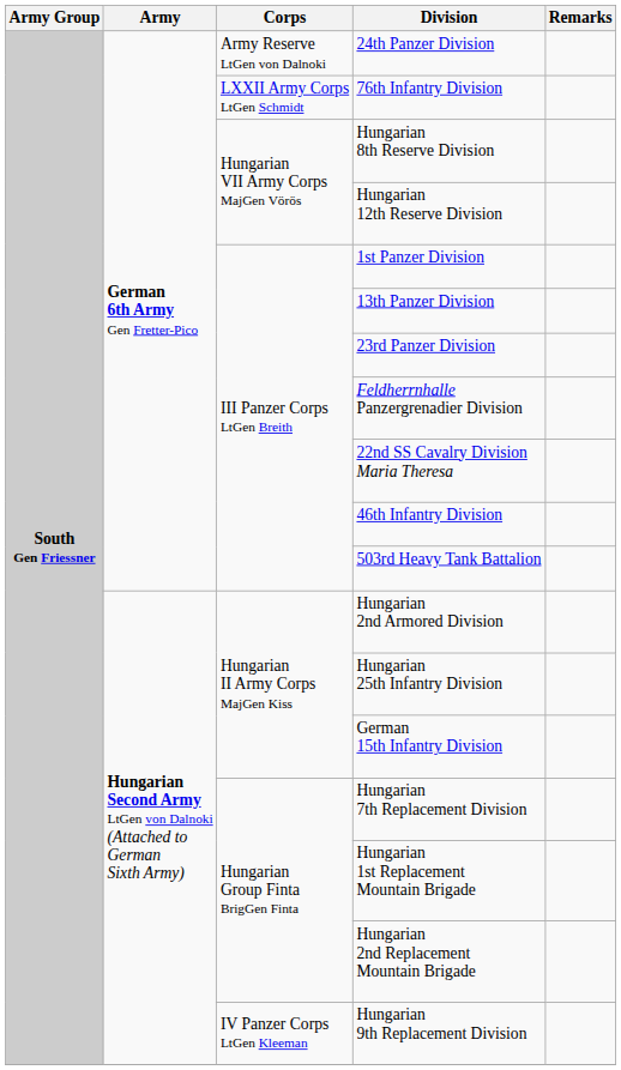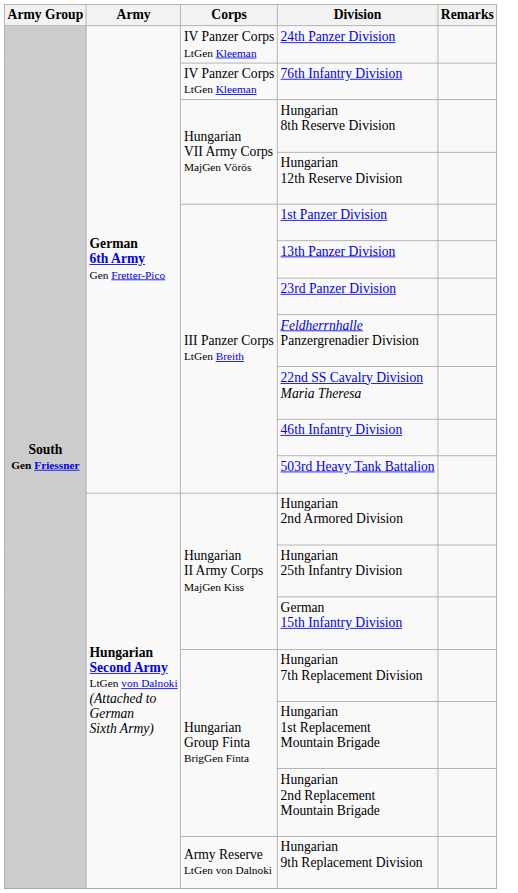 <table Class="wikitable">
 <tr>
 <th>Army Group</th>
 <th>Army</th>
 <th>Corps</th>
 <th>Division</th>
 <th>Remarks</th>
 </tr>
 <tr>
 <th ROWSPAN=18 style="background:#ccc;" style="border-bottom:1px solid gray;">South<br><small>Gen <a href='#'>Friessner</a></small></th>
 <td ROWSPAN=11><strong>German</strong><br><strong><a href='#'>6th Army</a></strong><br><small>Gen <a href='#'>Fretter-Pico</a></small></td>
-<td ROWSPAN=1>Army Reserve<br><small>LtGen von Dalnoki</small></td>
+<td ROWSPAN=1>IV Panzer Corps<br><small>LtGen <a href='#'>Kleeman</a></small></td>
 <td><a href='#'>24th Panzer Division</a><br><small> </small></td>
 <td></td>
 </tr>
 <tr>
-<td ROWSPAN=1><a href='#'>LXXII Army Corps</a><br><small>LtGen <a href='#'>Schmidt</a></small></td>
+<td ROWSPAN=1>IV Panzer Corps<br><small>LtGen <a href='#'>Kleeman</a></small></td>
 <td><a href='#'>76th Infantry Division</a><br><small> </small></td>
 <td></td>
 </tr>
 <tr>
 <td ROWSPAN=2>Hungarian<br>VII Army Corps<br><small>MajGen Vörös</small></td>
 <td>Hungarian<br>8th Reserve Division<br><small> </small></td>
 <td></td>
 </tr>
 <tr>
 <td>Hungarian<br>12th Reserve Division<br><small> </small></td>
 <td></td>
 </tr>
 <tr>
 <td ROWSPAN=7>III Panzer Corps<br><small>LtGen <a href='#'>Breith</a></small></td>
 <td><a href='#'>1st Panzer Division</a><br><small> </small></td>
 <td></td>
 </tr>
 <tr>
 <td><a href='#'>13th Panzer Division</a><br><small> </small></td>
 <td></td>
 </tr>
 <tr>
 <td><a href='#'>23rd Panzer Division</a><br><small> </small></td>
 <td></td>
 </tr>
 <tr>
 <td><a href='#'><em>Feldherrnhalle</em></a><br>Panzergrenadier Division<br><small> </small></td>
 <td></td>
 </tr>
 <tr>
 <td><a href='#'>22nd SS Cavalry Division</a><br><em>Maria Theresa</em><br><small> </small></td>
 <td></td>
 </tr>
 <tr>
 <td><a href='#'>46th Infantry Division</a><br><small> </small></td>
 <td></td>
 </tr>
 <tr>
 <td><a href='#'>503rd Heavy Tank Battalion</a><br><small> </small></td>
 <td></td>
 </tr>
 <tr>
 <td ROWSPAN=7><strong>Hungarian</strong><br><strong><a href='#'>Second Army</a></strong><br><small>LtGen <a href='#'>von Dalnoki</a></small><br><em>(Attached to</em><br><em>German</em><br><em>Sixth Army)</em></td>
 <td ROWSPAN=3>Hungarian<br>II Army Corps<br><small>MajGen Kiss</small></td>
 <td>Hungarian<br>2nd Armored Division<br><small> </small></td>
 <td></td>
 </tr>
 <tr>
 <td>Hungarian<br>25th Infantry Division<br><small> </small></td>
 <td></td>
 </tr>
 <tr>
 <td>German<br><a href='#'>15th Infantry Division</a><br><small> </small></td>
 <td></td>
 </tr>
 <tr>
 <td ROWSPAN=3>Hungarian<br>Group Finta<br><small>BrigGen Finta</small></td>
 <td>Hungarian<br>7th Replacement Division<br><small> </small></td>
 <td></td>
 </tr>
 <tr>
 <td>Hungarian<br>1st Replacement<br>Mountain Brigade<br><small> </small></td>
 <td></td>
 </tr>
 <tr>
 <td>Hungarian<br>2nd Replacement<br>Mountain Brigade<br><small> </small></td>
 <td></td>
 </tr>
 <tr>
-<td ROWSPAN=1>IV Panzer Corps<br><small>LtGen <a href='#'>Kleeman</a></small></td>
+<td ROWSPAN=1>Army Reserve<br><small>LtGen von Dalnoki</small></td>
 <td>Hungarian<br>9th Replacement Division<br><small> </small></td>
 <td></td>
 </tr>
 <tr>
 </tr>
 </table>
